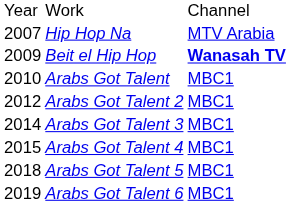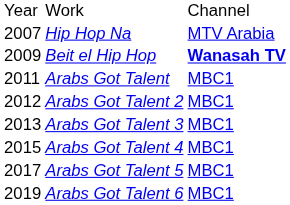 <table>
 <tr>
 <td>Year</td>
 <td>Work</td>
 <td>Channel</td>
 </tr>
 <tr>
 <td>2007</td>
 <td><em><a href='#'>Hip Hop Na</a></em></td>
 <td><a href='#'>MTV Arabia</a></td>
 </tr>
 <tr>
 <td>2009</td>
 <td><em><a href='#'>Beit el Hip Hop</a></em></td>
 <td><strong><a href='#'>Wanasah TV</a></strong></td>
 </tr>
 <tr>
-<td>2010</td>
+<td>2011</td>
 <td><em><a href='#'>Arabs Got Talent</a></em></td>
 <td><a href='#'>MBC1</a></td>
 </tr>
 <tr>
 <td>2012</td>
 <td><em><a href='#'>Arabs Got Talent 2</a></em></td>
 <td><a href='#'>MBC1</a></td>
 </tr>
 <tr>
-<td>2014</td>
+<td>2013</td>
 <td><em><a href='#'>Arabs Got Talent 3</a></em></td>
 <td><a href='#'>MBC1</a></td>
 </tr>
 <tr>
 <td>2015</td>
 <td><em><a href='#'>Arabs Got Talent 4</a></em></td>
 <td><a href='#'>MBC1</a></td>
 </tr>
 <tr>
-<td>2018</td>
+<td>2017</td>
 <td><em><a href='#'>Arabs Got Talent 5</a></em></td>
 <td><a href='#'>MBC1</a></td>
 </tr>
 <tr>
 <td>2019</td>
 <td><em><a href='#'>Arabs Got Talent 6</a></em></td>
 <td><a href='#'>MBC1</a></td>
 </tr>
 </table>
